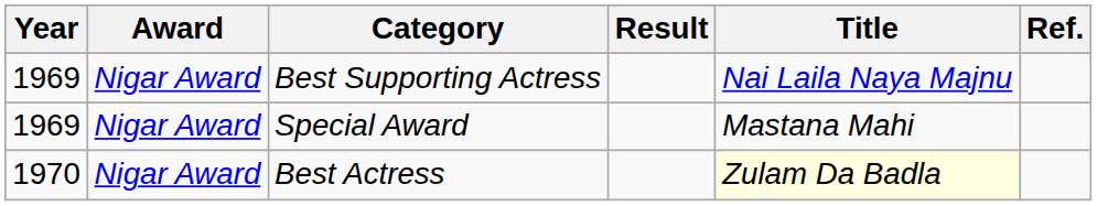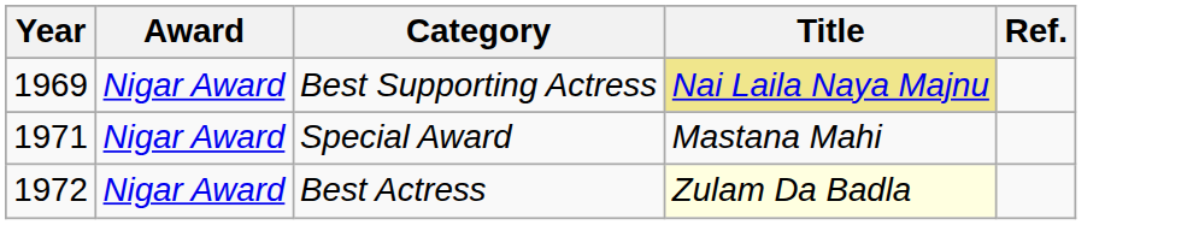 <table class="wikitable">
 <tr>
 <th>Year</th>
 <th>Award</th>
 <th>Category</th>
-<th>Result</th>
 <th>Title</th>
 <th>Ref.</th>
 </tr>
 <tr>
 <td>1969</td>
 <td><em><a href='#'>Nigar Award</a></em></td>
 <td><em>Best Supporting Actress</em></td>
-<td></td>
-<td><em><a href='#'>Nai Laila Naya Majnu</a></em></td>
+<td style="background: khaki;"><em><a href='#'>Nai Laila Naya Majnu</a></em></td>
 <td></td>
 </tr>
 <tr>
-<td>1969</td>
+<td>1971</td>
 <td><em><a href='#'>Nigar Award</a></em></td>
 <td><em>Special Award</em></td>
-<td></td>
 <td><em>Mastana Mahi</em></td>
 <td></td>
 </tr>
 <tr>
-<td>1970</td>
+<td>1972</td>
 <td><em><a href='#'>Nigar Award</a></em></td>
 <td><em>Best Actress</em></td>
-<td></td>
 <td style="background: lightyellow;"><em>Zulam Da Badla</em></td>
 <td></td>
 </tr>
 </table>
